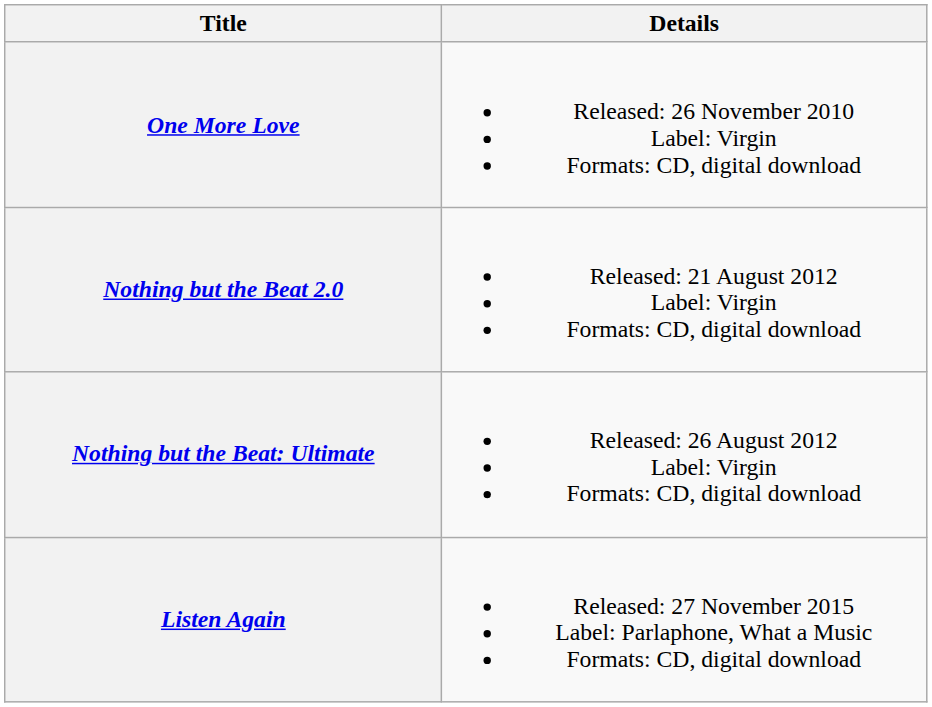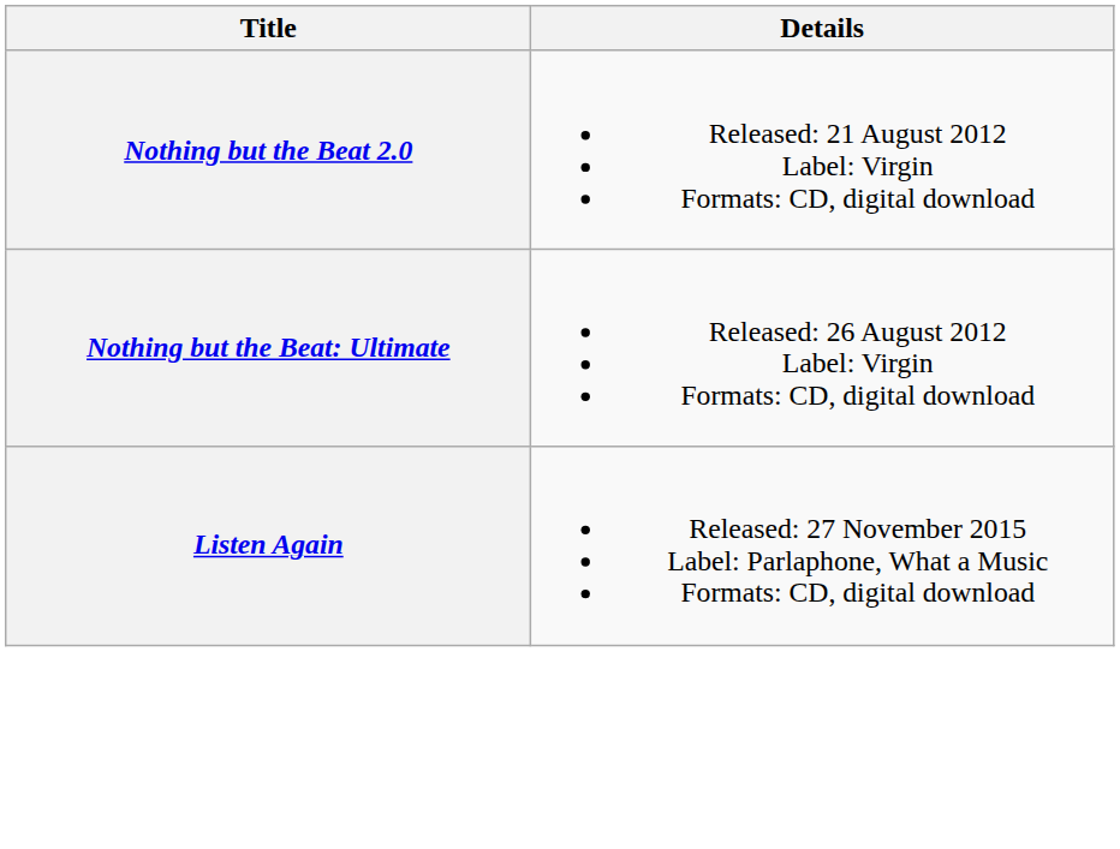 <table class="wikitable plainrowheaders" style="text-align:center;">
 <tr>
 <th scope="col" style="width:18em;">Title</th>
 <th scope="col" style="width:20em;">Details</th>
-</tr>
-<tr>
-<th scope="row"><em><a href='#'>One More Love</a></em></th>
-<td><br><ul><li>Released: 26 November 2010</li><li>Label: Virgin</li><li>Formats: CD, digital download</li></ul></td>
 </tr>
 <tr>
 <th scope="row"><em><a href='#'>Nothing but the Beat 2.0</a></em></th>
 <td><br><ul><li>Released: 21 August 2012</li><li>Label: Virgin</li><li>Formats: CD, digital download</li></ul></td>
 </tr>
 <tr>
 <th scope="row"><em><a href='#'>Nothing but the Beat: Ultimate</a></em></th>
 <td><br><ul><li>Released: 26 August 2012</li><li>Label: Virgin</li><li>Formats: CD, digital download</li></ul></td>
 </tr>
 <tr>
 <th scope="row"><em><a href='#'>Listen Again</a></em></th>
 <td><br><ul><li>Released: 27 November 2015</li><li>Label: Parlaphone, What a Music</li><li>Formats: CD, digital download</li></ul></td>
 </tr>
 </table>
